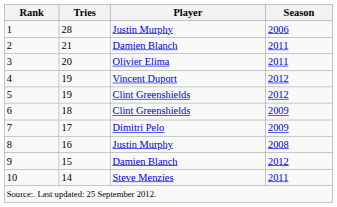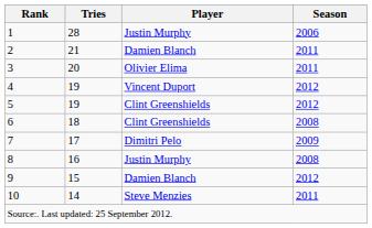 <table class="wikitable" style="width:40%;">
 <tr style="background:#87cefa;">
 <th>Rank</th>
 <th>Tries</th>
 <th>Player</th>
 <th>Season</th>
 </tr>
 <tr>
 <td>1</td>
 <td>28</td>
 <td> <a href='#'>Justin Murphy</a></td>
 <td><a href='#'>2006</a></td>
 </tr>
 <tr>
 <td>2</td>
 <td>21</td>
 <td> <a href='#'>Damien Blanch</a></td>
 <td><a href='#'>2011</a></td>
 </tr>
 <tr>
 <td>3</td>
 <td>20</td>
 <td> <a href='#'>Olivier Elima</a></td>
 <td><a href='#'>2011</a></td>
 </tr>
 <tr>
 <td>4</td>
 <td>19</td>
 <td> <a href='#'>Vincent Duport</a></td>
 <td><a href='#'>2012</a></td>
 </tr>
 <tr>
 <td>5</td>
 <td>19</td>
 <td> <a href='#'>Clint Greenshields</a></td>
 <td><a href='#'>2012</a></td>
 </tr>
 <tr>
 <td>6</td>
 <td>18</td>
 <td> <a href='#'>Clint Greenshields</a></td>
-<td><a href='#'>2009</a></td>
+<td><a href='#'>2008</a></td>
 </tr>
 <tr>
 <td>7</td>
 <td>17</td>
 <td> <a href='#'>Dimitri Pelo</a></td>
 <td><a href='#'>2009</a></td>
 </tr>
 <tr>
 <td>8</td>
 <td>16</td>
 <td> <a href='#'>Justin Murphy</a></td>
 <td><a href='#'>2008</a></td>
 </tr>
 <tr>
 <td>9</td>
 <td>15</td>
 <td> <a href='#'>Damien Blanch</a></td>
 <td><a href='#'>2012</a></td>
 </tr>
 <tr>
 <td>10</td>
 <td>14</td>
 <td> <a href='#'>Steve Menzies</a></td>
 <td><a href='#'>2011</a></td>
 </tr>
 <tr>
 <td colspan=4><small>Source:. Last updated: 25 September 2012.</small></td>
 </tr>
 </table>
